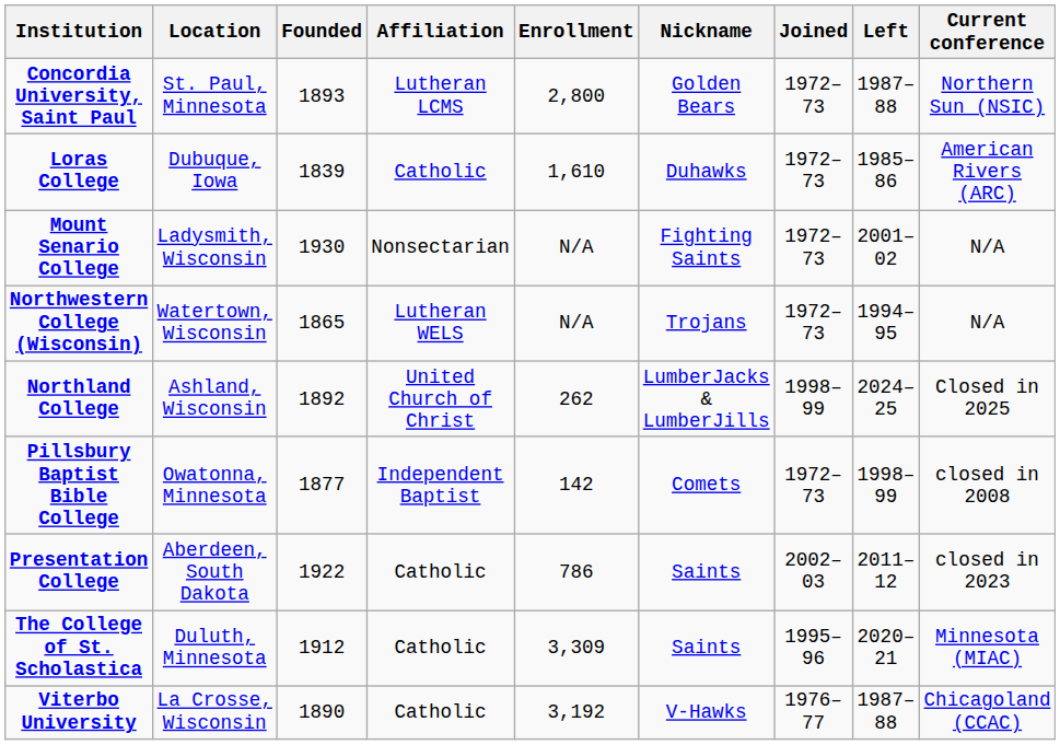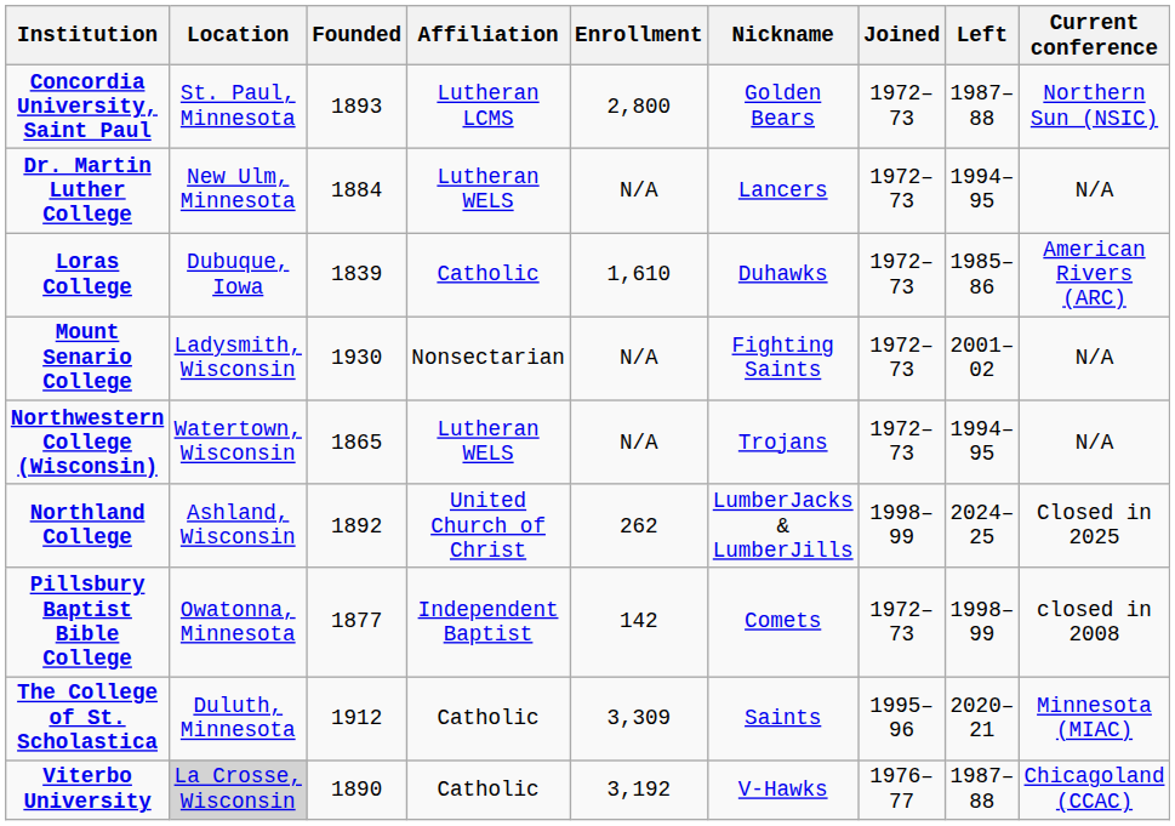 <table class="wikitable sortable" style="text-align:center">
 <tr>
 <th>Institution</th>
 <th>Location</th>
 <th>Founded</th>
 <th>Affiliation</th>
 <th>Enrollment</th>
 <th>Nickname</th>
 <th>Joined</th>
 <th>Left</th>
 <th>Current<br>conference</th>
 </tr>
 <tr>
 <td><strong><a href='#'>Concordia University, Saint Paul</a></strong></td>
 <td><a href='#'>St. Paul, Minnesota</a></td>
 <td>1893</td>
 <td><a href='#'>Lutheran LCMS</a></td>
 <td>2,800</td>
 <td><a href='#'>Golden Bears</a></td>
 <td>1972–73</td>
 <td>1987–88</td>
 <td><a href='#'>Northern Sun (NSIC)</a></td>
+</tr>
+<tr>
+<td><strong><a href='#'>Dr. Martin Luther College</a></strong></td>
+<td><a href='#'>New Ulm, Minnesota</a></td>
+<td>1884</td>
+<td><a href='#'>Lutheran WELS</a></td>
+<td>N/A</td>
+<td><a href='#'>Lancers</a></td>
+<td>1972–73</td>
+<td>1994–95</td>
+<td>N/A</td>
 </tr>
 <tr>
 <td><strong><a href='#'>Loras College</a></strong></td>
 <td><a href='#'>Dubuque, Iowa</a></td>
 <td>1839</td>
 <td><a href='#'>Catholic</a><br></td>
 <td>1,610</td>
 <td><a href='#'>Duhawks</a></td>
 <td>1972–73</td>
 <td>1985–86</td>
 <td><a href='#'>American Rivers (ARC)</a></td>
 </tr>
 <tr>
 <td><strong><a href='#'>Mount Senario College</a></strong></td>
 <td><a href='#'>Ladysmith, Wisconsin</a></td>
 <td>1930</td>
 <td>Nonsectarian</td>
 <td>N/A</td>
 <td><a href='#'>Fighting Saints</a></td>
 <td>1972–73</td>
 <td>2001–02</td>
 <td>N/A</td>
 </tr>
 <tr>
 <td><strong><a href='#'>Northwestern College (Wisconsin)</a></strong></td>
 <td><a href='#'>Watertown, Wisconsin</a></td>
 <td>1865</td>
 <td><a href='#'>Lutheran WELS</a></td>
 <td>N/A</td>
 <td><a href='#'>Trojans</a></td>
 <td>1972–73</td>
 <td>1994–95</td>
 <td>N/A</td>
 </tr>
 <tr>
 <td><strong><a href='#'>Northland College</a></strong></td>
 <td><a href='#'>Ashland, Wisconsin</a></td>
 <td>1892</td>
 <td><a href='#'>United Church of Christ</a></td>
 <td>262</td>
 <td><a href='#'>LumberJacks</a> &<br><a href='#'>LumberJills</a></td>
 <td>1998–99</td>
 <td>2024–25</td>
 <td>Closed in 2025</td>
 </tr>
 <tr>
 <td><strong><a href='#'>Pillsbury Baptist Bible College</a></strong></td>
 <td><a href='#'>Owatonna, Minnesota</a></td>
 <td>1877</td>
 <td><a href='#'>Independent Baptist</a></td>
 <td>142</td>
 <td><a href='#'>Comets</a></td>
 <td>1972–73</td>
 <td>1998–99</td>
 <td>closed in 2008</td>
 </tr>
 <tr>
-<td><strong><a href='#'>Presentation College</a></strong></td>
-<td><a href='#'>Aberdeen, South Dakota</a></td>
-<td>1922</td>
-<td>Catholic<br></td>
-<td>786</td>
-<td><a href='#'>Saints</a></td>
-<td>2002–03</td>
-<td>2011–12</td>
-<td>closed in 2023</td>
-</tr>
-<tr>
 <td><strong><a href='#'>The College of St. Scholastica</a></strong></td>
 <td><a href='#'>Duluth, Minnesota</a></td>
 <td>1912</td>
 <td>Catholic<br></td>
 <td>3,309</td>
 <td><a href='#'>Saints</a></td>
 <td>1995–96</td>
 <td>2020–21</td>
 <td><a href='#'>Minnesota (MIAC)</a></td>
 </tr>
 <tr>
 <td><strong><a href='#'>Viterbo University</a></strong></td>
-<td><a href='#'>La Crosse, Wisconsin</a></td>
+<td style="background: lightgrey;"><a href='#'>La Crosse, Wisconsin</a></td>
 <td>1890</td>
 <td>Catholic<br></td>
 <td>3,192</td>
 <td><a href='#'>V-Hawks</a></td>
 <td>1976–77</td>
 <td>1987–88</td>
 <td><a href='#'>Chicagoland (CCAC)</a></td>
 </tr>
 </table>
